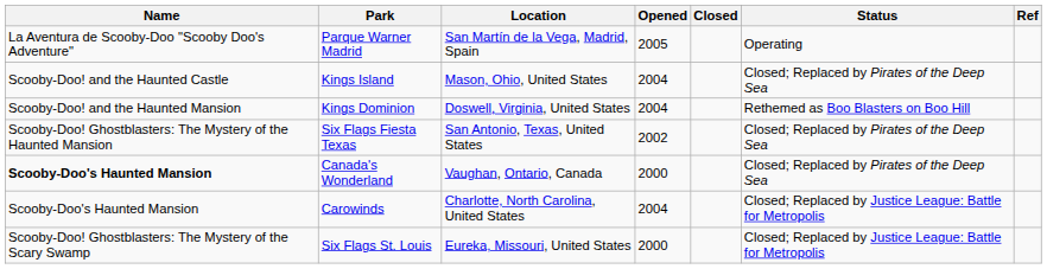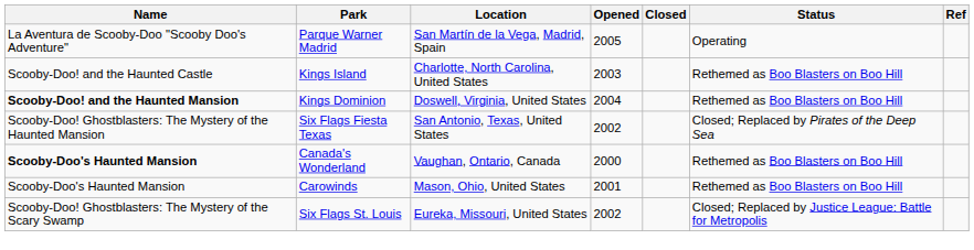 <table class="wikitable sortable">
 <tr>
 <th>Name</th>
 <th>Park</th>
 <th>Location</th>
 <th>Opened</th>
 <th>Closed</th>
 <th>Status</th>
 <th class="unsortable">Ref</th>
 </tr>
 <tr>
 <td>La Aventura de Scooby-Doo "Scooby Doo's Adventure"</td>
 <td><a href='#'>Parque Warner Madrid</a></td>
 <td> <a href='#'>San Martín de la Vega</a>, <a href='#'>Madrid</a>, Spain</td>
 <td>2005</td>
 <td></td>
 <td>Operating</td>
 <td></td>
 </tr>
 <tr>
 <td>Scooby-Doo! and the Haunted Castle</td>
 <td><a href='#'>Kings Island</a></td>
-<td> <a href='#'>Mason, Ohio</a>, United States</td>
-<td>2004</td>
+<td> <a href='#'>Charlotte, North Carolina</a>, United States</td>
+<td>2003</td>
 <td></td>
-<td>Closed; Replaced by <em>Pirates of the Deep Sea</em></td>
+<td>Rethemed as <a href='#'>Boo Blasters on Boo Hill</a></td>
 <td></td>
 </tr>
 <tr>
-<td>Scooby-Doo! and the Haunted Mansion</td>
+<td><strong>Scooby-Doo! and the Haunted Mansion</strong></td>
 <td><a href='#'>Kings Dominion</a></td>
 <td> <a href='#'>Doswell, Virginia</a>, United States</td>
 <td>2004</td>
 <td></td>
 <td>Rethemed as <a href='#'>Boo Blasters on Boo Hill</a></td>
 <td></td>
 </tr>
 <tr>
 <td>Scooby-Doo! Ghostblasters: The Mystery of the Haunted Mansion</td>
 <td><a href='#'>Six Flags Fiesta Texas</a></td>
 <td> <a href='#'>San Antonio</a>, <a href='#'>Texas</a>, United States</td>
 <td>2002</td>
 <td></td>
 <td>Closed; Replaced by <em>Pirates of the Deep Sea</em></td>
 <td></td>
 </tr>
 <tr>
 <td><strong>Scooby-Doo's Haunted Mansion</strong></td>
 <td><a href='#'>Canada's Wonderland</a></td>
 <td> <a href='#'>Vaughan</a>, <a href='#'>Ontario</a>, Canada</td>
 <td>2000</td>
 <td></td>
-<td>Closed; Replaced by <em>Pirates of the Deep Sea</em></td>
+<td>Rethemed as <a href='#'>Boo Blasters on Boo Hill</a></td>
 <td></td>
 </tr>
 <tr>
 <td>Scooby-Doo's Haunted Mansion</td>
 <td><a href='#'>Carowinds</a></td>
-<td> <a href='#'>Charlotte, North Carolina</a>, United States</td>
-<td>2004</td>
+<td> <a href='#'>Mason, Ohio</a>, United States</td>
+<td>2001</td>
 <td></td>
-<td>Closed; Replaced by <a href='#'>Justice League: Battle for Metropolis</a></td>
+<td>Rethemed as <a href='#'>Boo Blasters on Boo Hill</a></td>
 <td></td>
 </tr>
 <tr>
 <td>Scooby-Doo! Ghostblasters: The Mystery of the Scary Swamp</td>
 <td><a href='#'>Six Flags St. Louis</a></td>
 <td> <a href='#'>Eureka, Missouri</a>, United States</td>
-<td>2000</td>
+<td>2002</td>
 <td></td>
 <td>Closed; Replaced by <a href='#'>Justice League: Battle for Metropolis</a></td>
 <td></td>
 </tr>
 </table>
